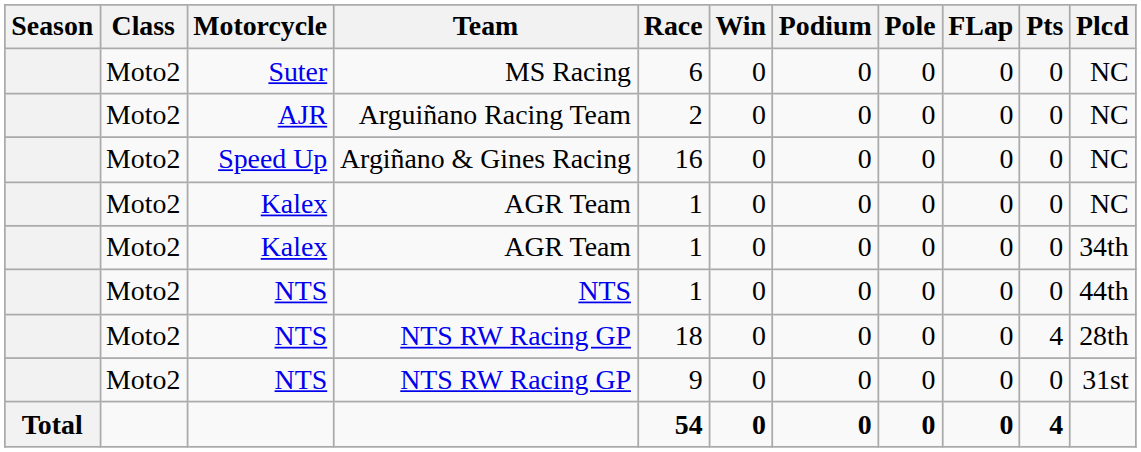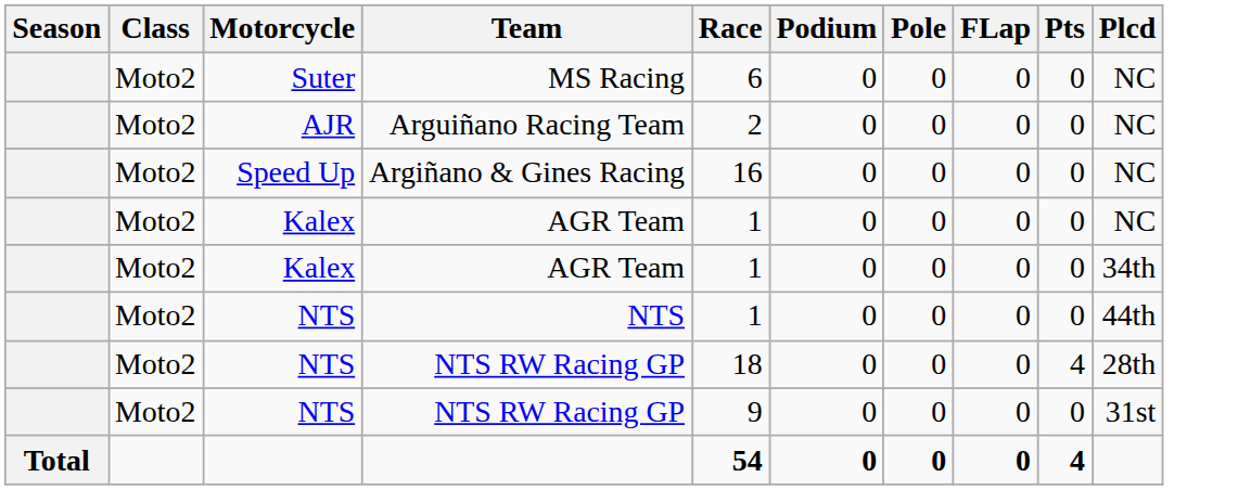 <table class="wikitable" style=text-align:right>
 <tr>
 <th>Season</th>
 <th>Class</th>
 <th>Motorcycle</th>
 <th>Team</th>
 <th>Race</th>
-<th>Win</th>
 <th>Podium</th>
 <th>Pole</th>
 <th>FLap</th>
 <th>Pts</th>
 <th>Plcd</th>
 </tr>
 <tr>
 <th></th>
 <td>Moto2</td>
 <td><a href='#'>Suter</a></td>
 <td>MS Racing</td>
 <td>6</td>
 <td>0</td>
 <td>0</td>
 <td>0</td>
 <td>0</td>
-<td>0</td>
 <td>NC</td>
 </tr>
 <tr>
 <th></th>
 <td>Moto2</td>
 <td><a href='#'>AJR</a></td>
 <td>Arguiñano Racing Team</td>
 <td>2</td>
-<td>0</td>
 <td>0</td>
 <td>0</td>
 <td>0</td>
 <td>0</td>
 <td>NC</td>
 </tr>
 <tr>
 <th></th>
 <td>Moto2</td>
 <td><a href='#'>Speed Up</a></td>
 <td>Argiñano & Gines Racing</td>
 <td>16</td>
 <td>0</td>
 <td>0</td>
 <td>0</td>
 <td>0</td>
-<td>0</td>
 <td>NC</td>
 </tr>
 <tr>
 <th></th>
 <td>Moto2</td>
 <td><a href='#'>Kalex</a></td>
 <td>AGR Team</td>
 <td>1</td>
-<td>0</td>
 <td>0</td>
 <td>0</td>
 <td>0</td>
 <td>0</td>
 <td>NC</td>
 </tr>
 <tr>
 <th></th>
 <td>Moto2</td>
 <td><a href='#'>Kalex</a></td>
 <td>AGR Team</td>
 <td>1</td>
 <td>0</td>
 <td>0</td>
 <td>0</td>
 <td>0</td>
-<td>0</td>
 <td>34th</td>
 </tr>
 <tr>
 <th></th>
 <td>Moto2</td>
 <td><a href='#'>NTS</a></td>
 <td><a href='#'>NTS</a></td>
 <td>1</td>
 <td>0</td>
 <td>0</td>
 <td>0</td>
 <td>0</td>
-<td>0</td>
 <td>44th</td>
 </tr>
 <tr>
 <th></th>
 <td>Moto2</td>
 <td><a href='#'>NTS</a></td>
 <td><a href='#'>NTS RW Racing GP</a></td>
 <td>18</td>
-<td>0</td>
 <td>0</td>
 <td>0</td>
 <td>0</td>
 <td>4</td>
 <td>28th</td>
 </tr>
 <tr>
 <th></th>
 <td>Moto2</td>
 <td><a href='#'>NTS</a></td>
 <td><a href='#'>NTS RW Racing GP</a></td>
 <td>9</td>
 <td>0</td>
 <td>0</td>
 <td>0</td>
 <td>0</td>
-<td>0</td>
 <td>31st</td>
 </tr>
 <tr>
 <th>Total</th>
 <td></td>
 <td></td>
 <td></td>
 <td><strong>54</strong></td>
 <td><strong>0</strong></td>
 <td><strong>0</strong></td>
 <td><strong>0</strong></td>
-<td><strong>0</strong></td>
 <td><strong>4</strong></td>
 <td></td>
 </tr>
 </table>
